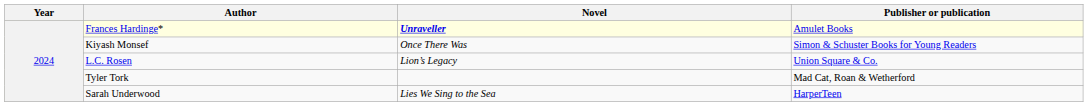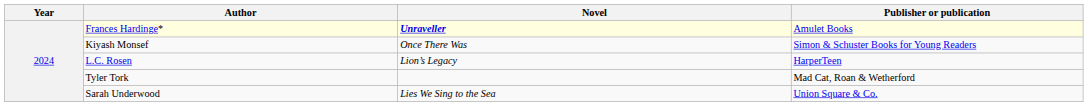 <table class="sortable wikitable" width="85%" style="margin: 1em auto 1em auto">
 <tr>
 <th width="7%" scope="col">Year</th>
 <th width="28%" scope="col">Author</th>
 <th width="35%" scope="col">Novel</th>
 <th width="26%" scope="col">Publisher or publication</th>
 </tr>
 <tr style="background:lightyellow;">
 <th rowspan="5" scope="row" align="center" style="font-weight:normal;"><a href='#'>2024</a></th>
 <td><a href='#'>Frances Hardinge</a>*</td>
 <td><strong><em><a href='#'>Unraveller</a></em></strong></td>
 <td><a href='#'>Amulet Books</a></td>
 </tr>
 <tr>
 <td>Kiyash Monsef</td>
 <td><em>Once There Was</em></td>
 <td><a href='#'>Simon & Schuster Books for Young Readers</a></td>
 </tr>
 <tr>
 <td><a href='#'>L.C. Rosen</a></td>
 <td><em>Lion’s Legacy</em></td>
-<td><a href='#'>Union Square & Co.</a></td>
+<td><a href='#'>HarperTeen</a></td>
 </tr>
 <tr>
 <td>Tyler Tork</td>
 <td><em></em></td>
 <td>Mad Cat, Roan & Wetherford</td>
 </tr>
 <tr>
 <td>Sarah Underwood</td>
 <td><em>Lies We Sing to the Sea</em></td>
-<td><a href='#'>HarperTeen</a></td>
+<td><a href='#'>Union Square & Co.</a></td>
 </tr>
 </table>
